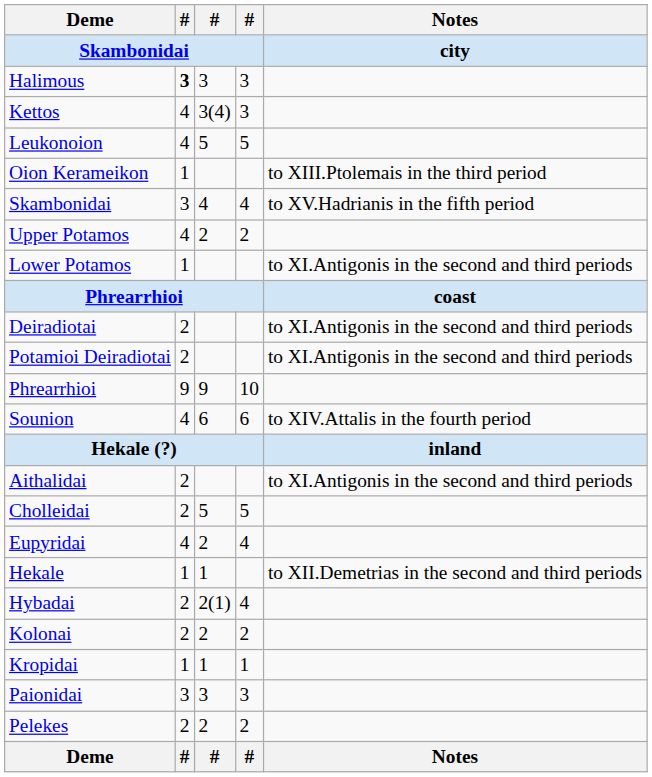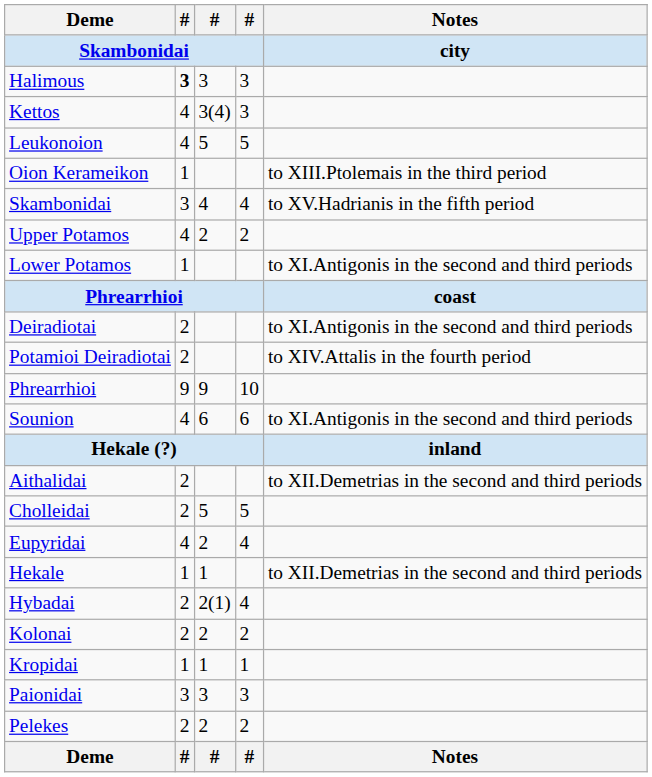 <table class="wikitable">
 <tr ---->
 <th>Deme</th>
 <th>#</th>
 <th>#</th>
 <th>#</th>
 <th>Notes</th>
 </tr>
 <tr ---->
 <th colspan="4" style="background: #d0e5f5"><a href='#'>Skambonidai</a></th>
 <th style="background: #d0e5f5">city</th>
 </tr>
 <tr ----style="background: #f1f5fc">
 <td><a href='#'>Halimous</a></td>
 <td><strong>3</strong></td>
 <td>3</td>
 <td>3</td>
 <td></td>
 </tr>
 <tr ----style="background: #f1f5fc">
 <td><a href='#'>Kettos</a></td>
 <td>4</td>
 <td>3(4)</td>
 <td>3</td>
 <td></td>
 </tr>
 <tr ----style="background: #f1f5fc">
 <td><a href='#'>Leukonoion</a></td>
 <td>4</td>
 <td>5</td>
 <td>5</td>
 <td></td>
 </tr>
 <tr ----style="background: #f1f5fc">
 <td><a href='#'>Oion Kerameikon</a></td>
 <td>1</td>
 <td></td>
 <td></td>
 <td>to  XIII.Ptolemais in the third period</td>
 </tr>
 <tr ----style="background: #f1f5fc">
 <td><a href='#'>Skambonidai</a></td>
 <td>3</td>
 <td>4</td>
 <td>4</td>
 <td>to XV.Hadrianis in the fifth period</td>
 </tr>
 <tr ----style="background: #f1f5fc">
 <td><a href='#'>Upper Potamos</a></td>
 <td>4</td>
 <td>2</td>
 <td>2</td>
 <td></td>
 </tr>
 <tr ----style="background: #f1f5fc">
 <td><a href='#'>Lower Potamos</a></td>
 <td>1</td>
 <td></td>
 <td></td>
 <td>to XI.Antigonis in the second and third periods</td>
 </tr>
 <tr ---->
 <th colspan="4" style="background: #d0e5f5"><a href='#'>Phrearrhioi</a></th>
 <th style="background: #d0e5f5">coast</th>
 </tr>
 <tr ----style="background: #f1f5fc">
 <td><a href='#'>Deiradiotai</a></td>
 <td>2</td>
 <td></td>
 <td></td>
 <td>to XI.Antigonis in the second and third periods</td>
 </tr>
 <tr ----style="background: #f1f5fc">
 <td><a href='#'>Potamioi Deiradiotai</a></td>
 <td>2</td>
 <td></td>
 <td></td>
-<td>to XI.Antigonis in the second and third periods</td>
+<td>to XIV.Attalis in the fourth period</td>
 </tr>
 <tr ----style="background: #f1f5fc">
 <td><a href='#'>Phrearrhioi</a></td>
 <td>9</td>
 <td>9</td>
 <td>10</td>
 <td></td>
 </tr>
 <tr ----style="background: #f1f5fc">
 <td><a href='#'>Sounion</a></td>
 <td>4</td>
 <td>6</td>
 <td>6</td>
-<td>to XIV.Attalis in the fourth period</td>
+<td>to XI.Antigonis in the second and third periods</td>
 </tr>
 <tr ---->
 <th colspan="4" style="background: #d0e5f5">Hekale (?)</th>
 <th style="background: #d0e5f5">inland</th>
 </tr>
 <tr ----style="background: #f1f5fc">
 <td><a href='#'>Aithalidai</a></td>
 <td>2</td>
 <td></td>
 <td></td>
-<td>to XI.Antigonis in the second and third periods</td>
+<td>to  XII.Demetrias in the second and third periods</td>
 </tr>
 <tr ----style="background: #f1f5fc">
 <td><a href='#'>Cholleidai</a></td>
 <td>2</td>
 <td>5</td>
 <td>5</td>
 <td></td>
 </tr>
 <tr ----style="background: #f1f5fc">
 <td><a href='#'>Eupyridai</a></td>
 <td>4</td>
 <td>2</td>
 <td>4</td>
 <td></td>
 </tr>
 <tr ----style="background: #f1f5fc">
 <td><a href='#'>Hekale</a></td>
 <td>1</td>
 <td>1</td>
 <td></td>
 <td>to  XII.Demetrias in the second and third periods</td>
 </tr>
 <tr ----style="background: #f1f5fc">
 <td><a href='#'>Hybadai</a></td>
 <td>2</td>
 <td>2(1)</td>
 <td>4</td>
 <td></td>
 </tr>
 <tr ----style="background: #f1f5fc">
 <td><a href='#'>Kolonai</a></td>
 <td>2</td>
 <td>2</td>
 <td>2</td>
 <td></td>
 </tr>
 <tr ----style="background: #f1f5fc">
 <td><a href='#'>Kropidai</a></td>
 <td>1</td>
 <td>1</td>
 <td>1</td>
 <td></td>
 </tr>
 <tr ----style="background: #f1f5fc">
 <td><a href='#'>Paionidai</a></td>
 <td>3</td>
 <td>3</td>
 <td>3</td>
 <td></td>
 </tr>
 <tr ----style="background: #f1f5fc">
 <td><a href='#'>Pelekes</a></td>
 <td>2</td>
 <td>2</td>
 <td>2</td>
 <td></td>
 </tr>
 <tr ---->
 <th>Deme</th>
 <th>#</th>
 <th>#</th>
 <th>#</th>
 <th>Notes</th>
 </tr>
 </table>
